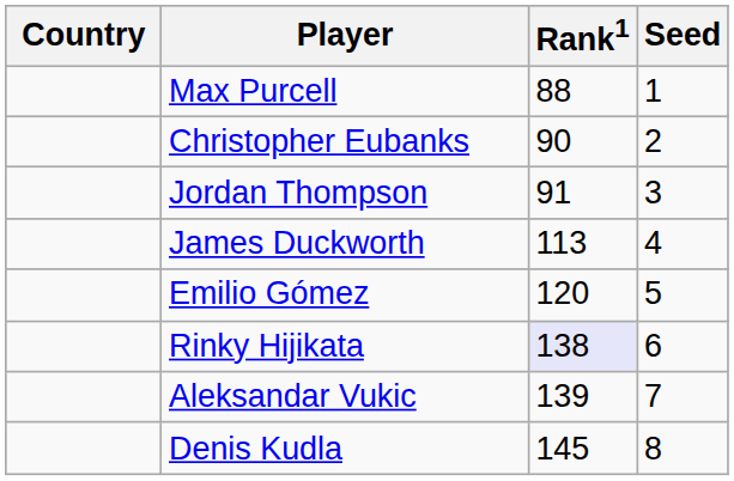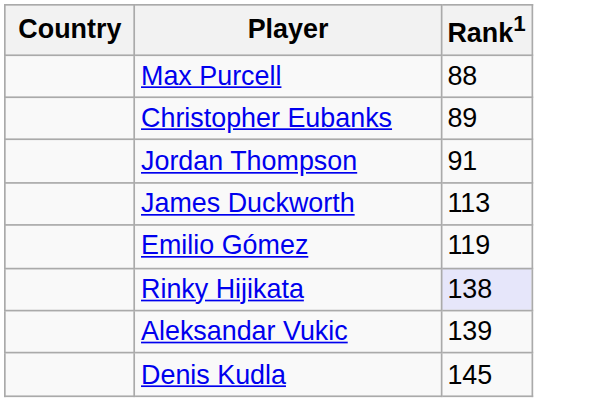 <table class="sortable wikitable">
 <tr>
 <th width="70">Country</th>
 <th width="175">Player</th>
 <th>Rank<sup>1</sup></th>
-<th>Seed</th>
 </tr>
 <tr>
 <td></td>
 <td><a href='#'>Max Purcell</a></td>
 <td>88</td>
-<td>1</td>
 </tr>
 <tr>
 <td></td>
 <td><a href='#'>Christopher Eubanks</a></td>
-<td>90</td>
-<td>2</td>
+<td>89</td>
 </tr>
 <tr>
 <td></td>
 <td><a href='#'>Jordan Thompson</a></td>
 <td>91</td>
-<td>3</td>
 </tr>
 <tr>
 <td></td>
 <td><a href='#'>James Duckworth</a></td>
 <td>113</td>
-<td>4</td>
 </tr>
 <tr>
 <td></td>
 <td><a href='#'>Emilio Gómez</a></td>
-<td>120</td>
-<td>5</td>
+<td>119</td>
 </tr>
 <tr>
 <td></td>
 <td><a href='#'>Rinky Hijikata</a></td>
 <td style="background: lavender;">138</td>
-<td>6</td>
 </tr>
 <tr>
 <td></td>
 <td><a href='#'>Aleksandar Vukic</a></td>
 <td>139</td>
-<td>7</td>
 </tr>
 <tr>
 <td></td>
 <td><a href='#'>Denis Kudla</a></td>
 <td>145</td>
-<td>8</td>
 </tr>
 </table>
